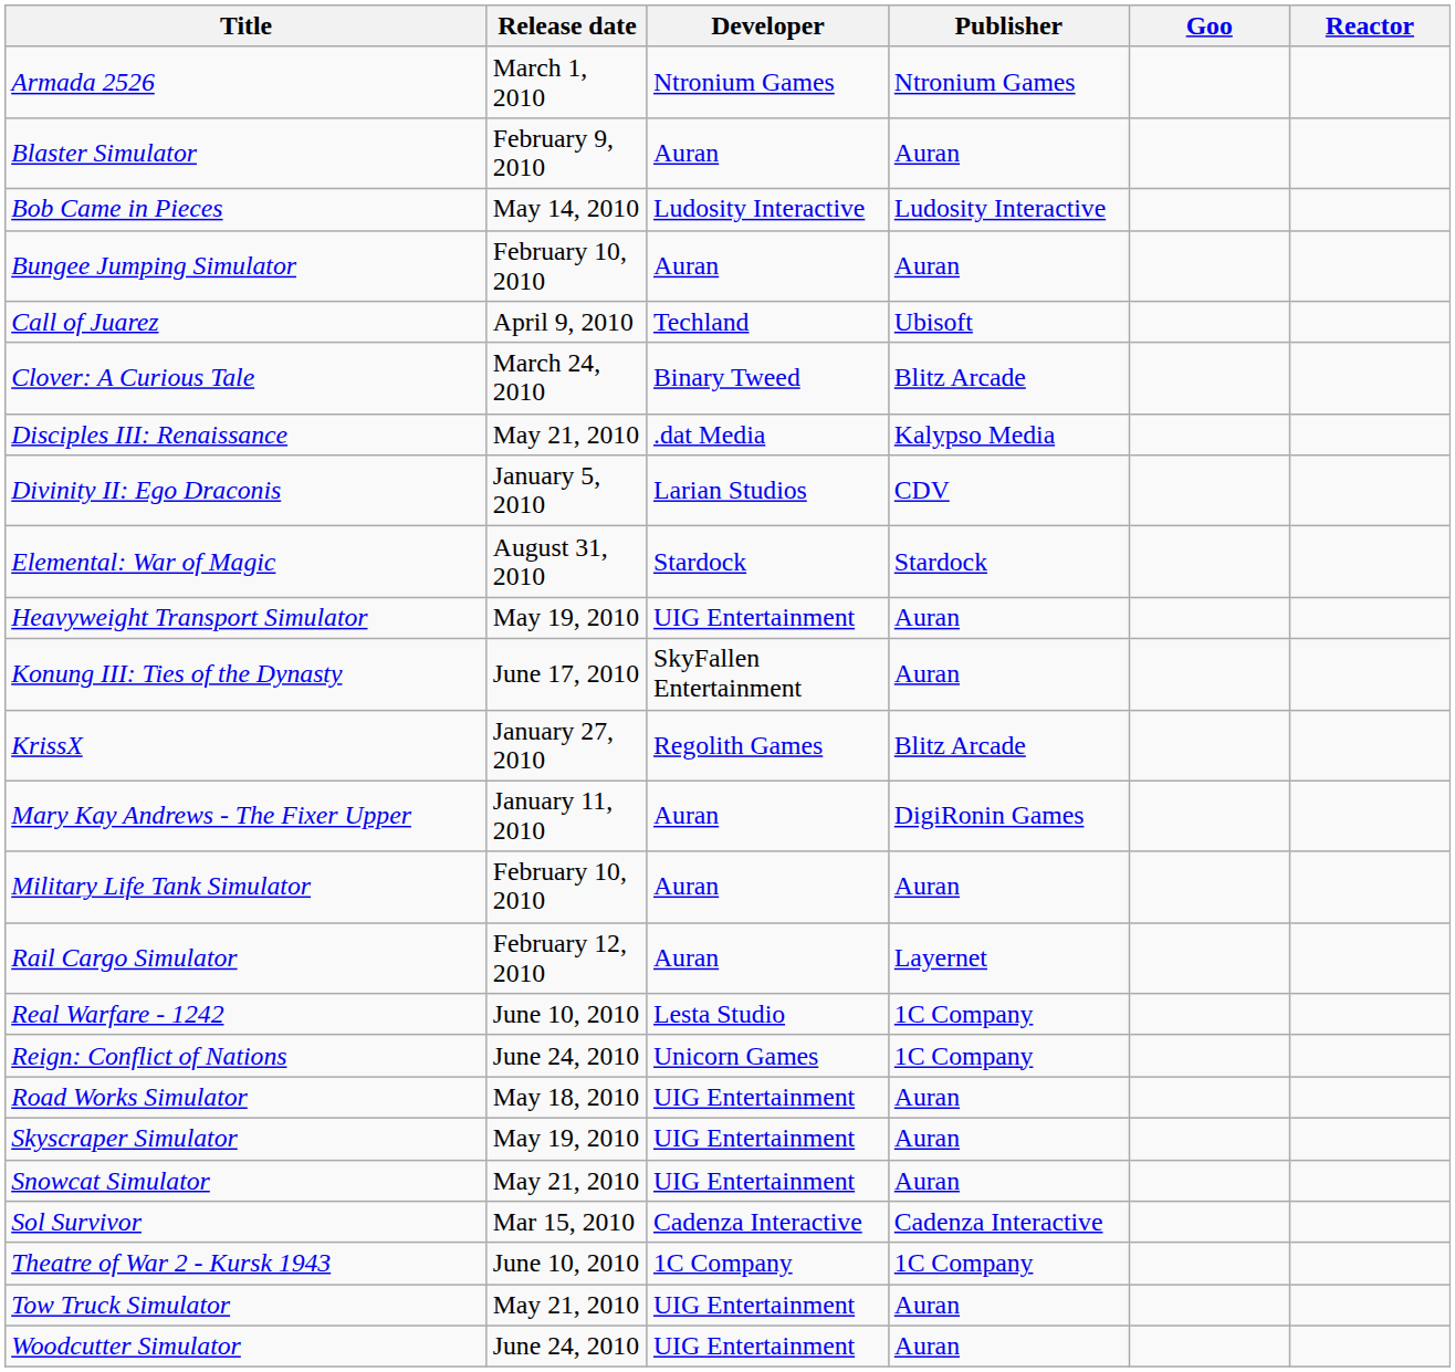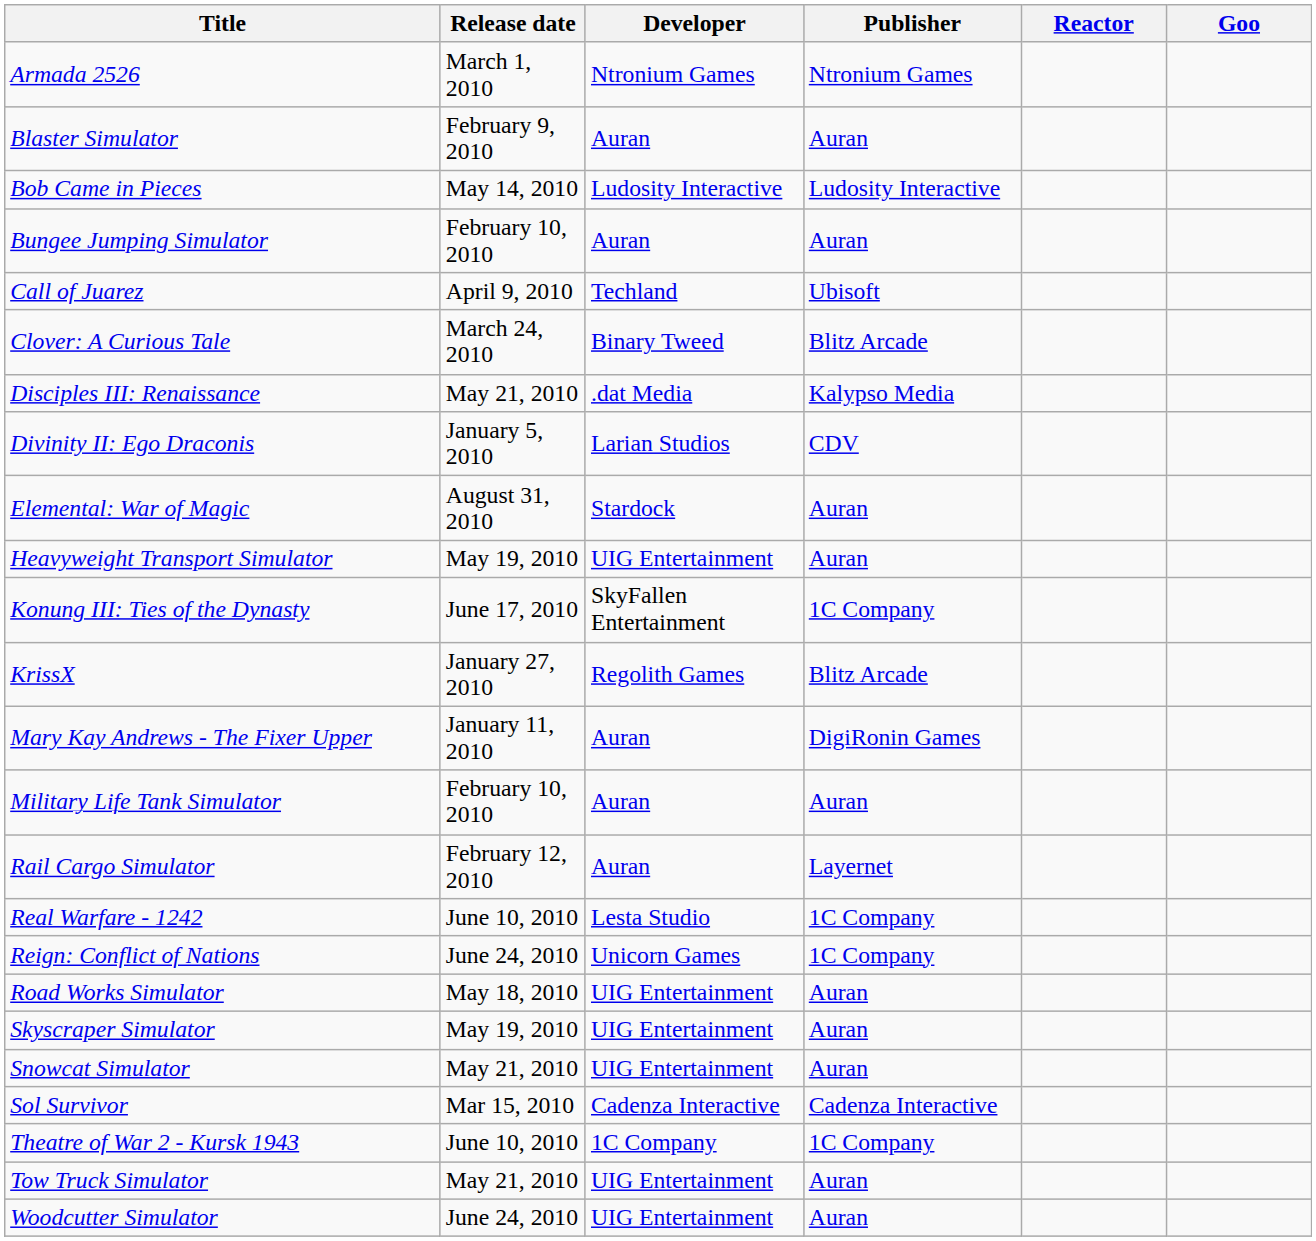 <table class="wikitable sortable" width="100%" style="margin:0px 0px">
 <tr>
 <th width=30%>Title</th>
 <th width=10%>Release date</th>
 <th width=15%>Developer</th>
 <th width=15%>Publisher</th>
+<th width=10%><a href='#'>Reactor</a></th>
 <th width=10%><a href='#'>Goo</a></th>
-<th width=10%><a href='#'>Reactor</a></th>
 </tr>
 <tr>
 <td><em><a href='#'>Armada 2526</a></em></td>
 <td>March 1, 2010</td>
 <td><a href='#'>Ntronium Games</a></td>
 <td><a href='#'>Ntronium Games</a></td>
 <td align="center"></td>
 <td align="center"></td>
 </tr>
 <tr>
 <td><em><a href='#'>Blaster Simulator</a></em></td>
 <td>February 9, 2010</td>
 <td><a href='#'>Auran</a></td>
 <td><a href='#'>Auran</a></td>
 <td align="center"></td>
 <td align="center"></td>
 </tr>
 <tr>
 <td><em><a href='#'>Bob Came in Pieces</a></em></td>
 <td>May 14, 2010</td>
 <td><a href='#'>Ludosity Interactive</a></td>
 <td><a href='#'>Ludosity Interactive</a></td>
 <td align="center"></td>
 <td align="center"></td>
 </tr>
 <tr>
 <td><em><a href='#'>Bungee Jumping Simulator</a></em></td>
 <td>February 10, 2010</td>
 <td><a href='#'>Auran</a></td>
 <td><a href='#'>Auran</a></td>
 <td align="center"></td>
 <td align="center"></td>
 </tr>
 <tr>
 <td><em><a href='#'>Call of Juarez</a></em></td>
 <td>April 9, 2010</td>
 <td><a href='#'>Techland</a></td>
 <td><a href='#'>Ubisoft</a></td>
 <td align="center"></td>
 <td align="center"></td>
 </tr>
 <tr>
 <td><em><a href='#'>Clover: A Curious Tale</a></em></td>
 <td>March 24, 2010</td>
 <td><a href='#'>Binary Tweed</a></td>
 <td><a href='#'>Blitz Arcade</a></td>
 <td align="center"></td>
 <td align="center"></td>
 </tr>
 <tr>
 <td><em><a href='#'>Disciples III: Renaissance</a></em></td>
 <td>May 21, 2010</td>
 <td><a href='#'>.dat Media</a></td>
 <td><a href='#'>Kalypso Media</a></td>
 <td align="center"></td>
 <td align="center"></td>
 </tr>
 <tr>
 <td><em><a href='#'>Divinity II: Ego Draconis</a></em></td>
 <td>January 5, 2010</td>
 <td><a href='#'>Larian Studios</a></td>
 <td><a href='#'>CDV</a></td>
 <td align="center"></td>
 <td align="center"></td>
 </tr>
 <tr>
 <td><em><a href='#'>Elemental: War of Magic</a></em></td>
 <td>August 31, 2010</td>
 <td><a href='#'>Stardock</a></td>
-<td><a href='#'>Stardock</a></td>
+<td><a href='#'>Auran</a></td>
 <td align="center"></td>
 <td align="center"></td>
 </tr>
 <tr>
 <td><em><a href='#'>Heavyweight Transport Simulator</a></em></td>
 <td>May 19, 2010</td>
 <td><a href='#'>UIG Entertainment</a></td>
 <td><a href='#'>Auran</a></td>
 <td align="center"></td>
 <td align="center"></td>
 </tr>
 <tr>
 <td><em><a href='#'>Konung III: Ties of the Dynasty</a></em></td>
 <td>June 17, 2010</td>
 <td>SkyFallen Entertainment</td>
-<td><a href='#'>Auran</a></td>
+<td><a href='#'>1C Company</a></td>
 <td align="center"></td>
 <td align="center"></td>
 </tr>
 <tr>
 <td><em><a href='#'>KrissX</a></em></td>
 <td>January 27, 2010</td>
 <td><a href='#'>Regolith Games</a></td>
 <td><a href='#'>Blitz Arcade</a></td>
 <td align="center"></td>
 <td align="center"></td>
 </tr>
 <tr>
 <td><em><a href='#'>Mary Kay Andrews - The Fixer Upper</a></em></td>
 <td>January 11, 2010</td>
 <td><a href='#'>Auran</a></td>
 <td><a href='#'>DigiRonin Games</a></td>
 <td align="center"></td>
 <td align="center"></td>
 </tr>
 <tr>
 <td><em><a href='#'>Military Life Tank Simulator</a></em></td>
 <td>February 10, 2010</td>
 <td><a href='#'>Auran</a></td>
 <td><a href='#'>Auran</a></td>
 <td align="center"></td>
 <td align="center"></td>
 </tr>
 <tr>
 <td><em><a href='#'>Rail Cargo Simulator</a></em></td>
 <td>February 12, 2010</td>
 <td><a href='#'>Auran</a></td>
 <td><a href='#'>Layernet</a></td>
 <td align="center"></td>
 <td align="center"></td>
 </tr>
 <tr>
 <td><em><a href='#'>Real Warfare - 1242</a></em></td>
 <td>June 10, 2010</td>
 <td><a href='#'>Lesta Studio</a></td>
 <td><a href='#'>1C Company</a></td>
 <td align="center"></td>
 <td align="center"></td>
 </tr>
 <tr>
 <td><em><a href='#'>Reign: Conflict of Nations</a></em></td>
 <td>June 24, 2010</td>
 <td><a href='#'>Unicorn Games</a></td>
 <td><a href='#'>1C Company</a></td>
 <td align="center"></td>
 <td align="center"></td>
 </tr>
 <tr>
 <td><em><a href='#'>Road Works Simulator</a></em></td>
 <td>May 18, 2010</td>
 <td><a href='#'>UIG Entertainment</a></td>
 <td><a href='#'>Auran</a></td>
 <td align="center"></td>
 <td align="center"></td>
 </tr>
 <tr>
 <td><em><a href='#'>Skyscraper Simulator</a></em></td>
 <td>May 19, 2010</td>
 <td><a href='#'>UIG Entertainment</a></td>
 <td><a href='#'>Auran</a></td>
 <td align="center"></td>
 <td align="center"></td>
 </tr>
 <tr>
 <td><em><a href='#'>Snowcat Simulator</a></em></td>
 <td>May 21, 2010</td>
 <td><a href='#'>UIG Entertainment</a></td>
 <td><a href='#'>Auran</a></td>
 <td align="center"></td>
 <td align="center"></td>
 </tr>
 <tr>
 <td><em><a href='#'>Sol Survivor</a></em></td>
 <td>Mar 15, 2010</td>
 <td><a href='#'>Cadenza Interactive</a></td>
 <td><a href='#'>Cadenza Interactive</a></td>
 <td align="center"></td>
 <td align="center"></td>
 </tr>
 <tr>
 <td><em><a href='#'>Theatre of War 2 - Kursk 1943</a></em></td>
 <td>June 10, 2010</td>
 <td><a href='#'>1C Company</a></td>
 <td><a href='#'>1C Company</a></td>
 <td align="center"></td>
 <td align="center"></td>
 </tr>
 <tr>
 <td><em><a href='#'>Tow Truck Simulator</a></em></td>
 <td>May 21, 2010</td>
 <td><a href='#'>UIG Entertainment</a></td>
 <td><a href='#'>Auran</a></td>
 <td align="center"></td>
 <td align="center"></td>
 </tr>
 <tr>
 <td><em><a href='#'>Woodcutter Simulator</a></em></td>
 <td>June 24, 2010</td>
 <td><a href='#'>UIG Entertainment</a></td>
 <td><a href='#'>Auran</a></td>
 <td align="center"></td>
 <td align="center"></td>
 </tr>
 </table>
